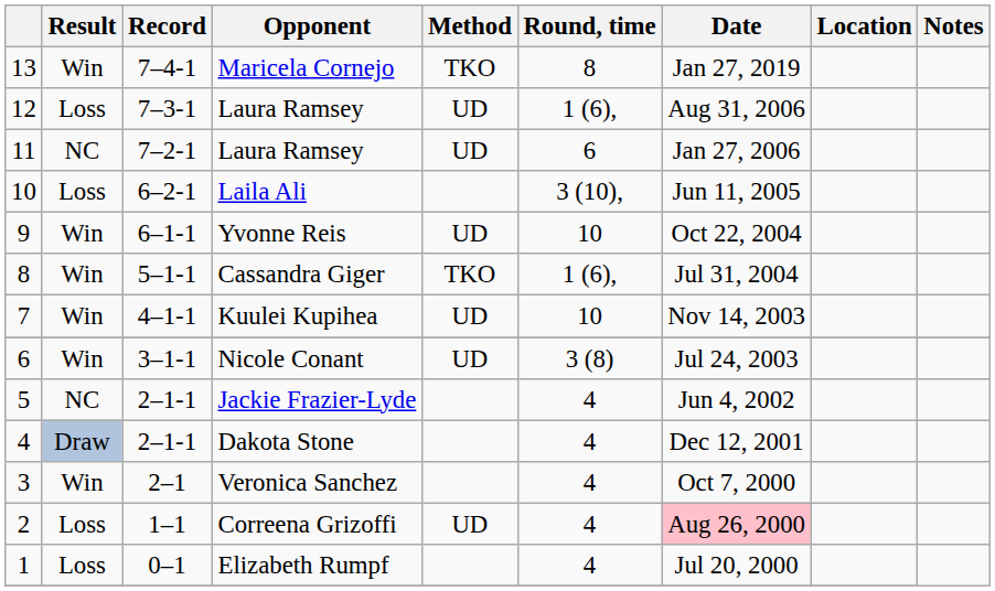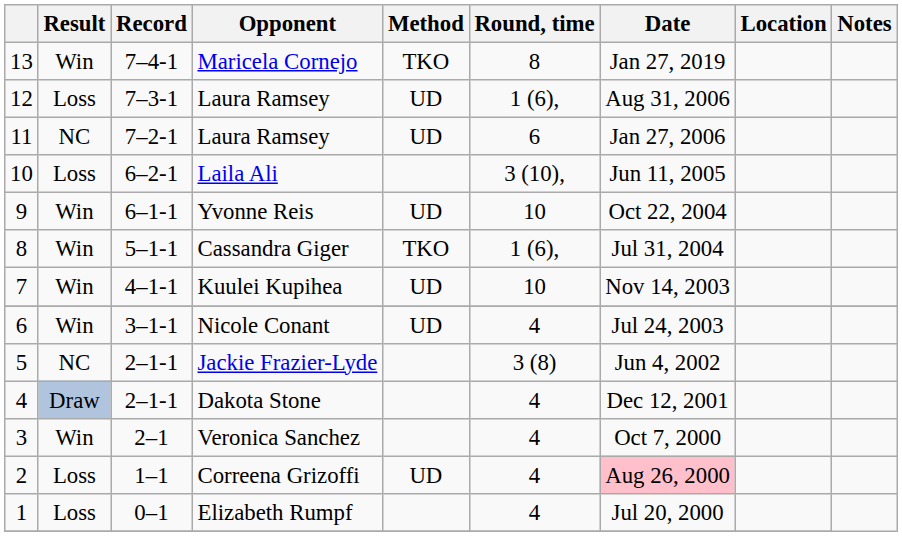 <table class="wikitable" style="text-align:center; font-size:95%">
 <tr>
 <th></th>
 <th>Result</th>
 <th>Record</th>
 <th>Opponent</th>
 <th>Method</th>
 <th>Round, time</th>
 <th>Date</th>
 <th>Location</th>
 <th>Notes</th>
 </tr>
 <tr>
 <td>13</td>
 <td>Win</td>
 <td>7–4-1 </td>
 <td align=left> <a href='#'>Maricela Cornejo</a></td>
 <td>TKO</td>
 <td>8</td>
 <td>Jan 27, 2019</td>
 <td align=left></td>
 <td></td>
 </tr>
 <tr>
 <td>12</td>
 <td>Loss</td>
 <td>7–3-1 </td>
 <td align=left> Laura Ramsey</td>
 <td>UD</td>
 <td>1 (6), </td>
 <td>Aug 31, 2006</td>
 <td align=left></td>
 <td align=left></td>
 </tr>
 <tr>
 <td>11</td>
 <td>NC</td>
 <td>7–2-1 </td>
 <td align=left> Laura Ramsey</td>
 <td>UD</td>
 <td>6</td>
 <td>Jan 27, 2006</td>
 <td align=left></td>
 <td></td>
 </tr>
 <tr>
 <td>10</td>
 <td>Loss</td>
 <td>6–2-1 </td>
 <td align=left> <a href='#'>Laila Ali</a></td>
 <td></td>
 <td>3 (10), </td>
 <td>Jun 11, 2005</td>
 <td align=left></td>
 <td></td>
 </tr>
 <tr>
 <td>9</td>
 <td>Win</td>
 <td>6–1-1 </td>
 <td align=left> Yvonne Reis</td>
 <td>UD</td>
 <td>10</td>
 <td>Oct 22, 2004</td>
 <td align=left></td>
 <td></td>
 </tr>
 <tr>
 <td>8</td>
 <td>Win</td>
 <td>5–1-1 </td>
 <td align=left> Cassandra Giger</td>
 <td>TKO</td>
 <td>1 (6), </td>
 <td>Jul 31, 2004</td>
 <td align=left></td>
 <td></td>
 </tr>
 <tr>
 <td>7</td>
 <td>Win</td>
 <td>4–1-1 </td>
 <td align=left> Kuulei Kupihea</td>
 <td>UD</td>
 <td>10</td>
 <td>Nov 14, 2003</td>
 <td align=left></td>
 <td></td>
 </tr>
 <tr>
 </tr>
 <tr>
 <td>6</td>
 <td>Win</td>
 <td>3–1-1 </td>
 <td align=left> Nicole Conant</td>
 <td>UD</td>
-<td>3 (8)</td>
+<td>4</td>
 <td>Jul 24, 2003</td>
 <td align=left></td>
 <td></td>
 </tr>
 <tr>
 <td>5</td>
 <td>NC</td>
 <td>2–1-1 </td>
 <td align=left> <a href='#'>Jackie Frazier-Lyde</a></td>
 <td></td>
-<td>4</td>
+<td>3 (8)</td>
 <td>Jun 4, 2002</td>
 <td align=left></td>
 <td align=left></td>
 </tr>
 <tr>
 <td>4</td>
 <td style="background: #B0C4DE">Draw</td>
 <td>2–1-1</td>
 <td align=left> Dakota Stone</td>
 <td></td>
 <td>4</td>
 <td>Dec 12, 2001</td>
 <td align=left></td>
 <td></td>
 </tr>
 <tr>
 <td>3</td>
 <td>Win</td>
 <td>2–1</td>
 <td align=left> Veronica Sanchez</td>
 <td></td>
 <td>4</td>
 <td>Oct 7, 2000</td>
 <td align=left></td>
 <td></td>
 </tr>
 <tr>
 <td>2</td>
 <td>Loss</td>
 <td>1–1</td>
 <td align=left> Correena Grizoffi</td>
 <td>UD</td>
 <td>4</td>
 <td style="background: pink;">Aug 26, 2000</td>
 <td align=left></td>
 <td></td>
 </tr>
 <tr>
 <td>1</td>
 <td>Loss</td>
 <td>0–1</td>
 <td align=left> Elizabeth Rumpf</td>
 <td></td>
 <td>4</td>
 <td>Jul 20, 2000</td>
 <td align=left></td>
 </tr>
 <tr>
 </tr>
 </table>
